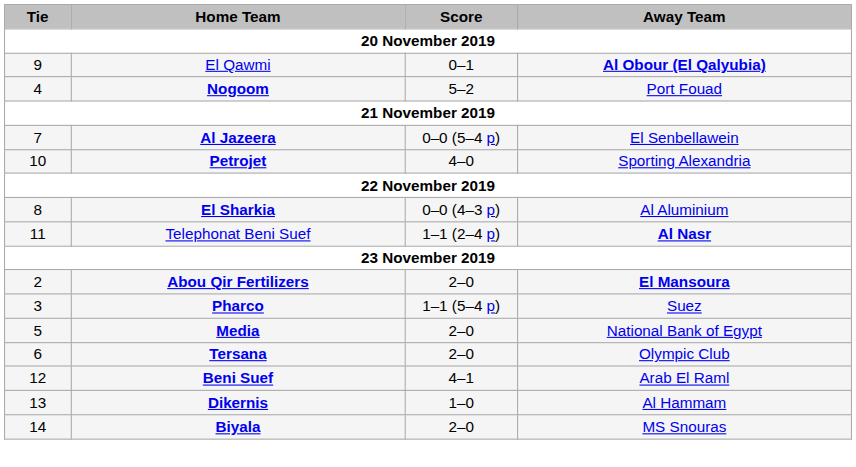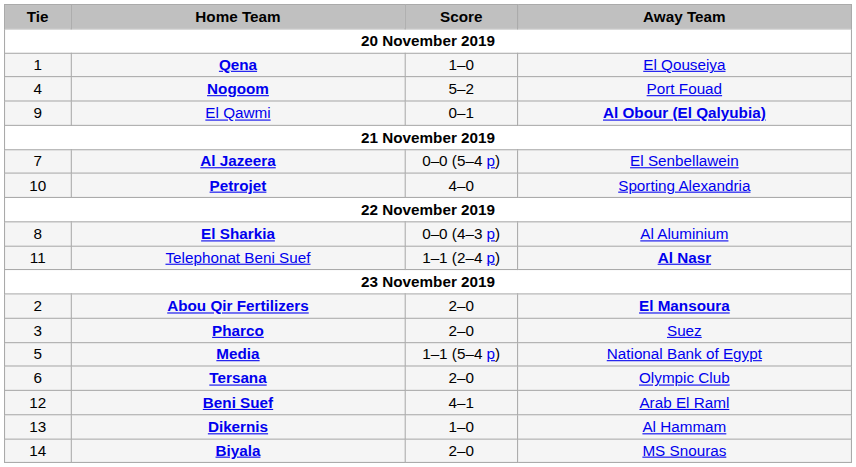 <table class="wikitable" style="width: 800px; height:50px; background:WhiteSmoke; text-align:center; font-size:90%">
 <tr>
 <td scope="col" style="width:  7.25%; background:silver;"><strong>Tie</strong></td>
 <td scope="col" style="width: 36.50%; background:silver;"><strong>Home Team</strong></td>
 <td scope="col" style="width: 12.25%; background:silver;"><strong>Score</strong></td>
 <td scope="col" style="width: 36.50%; background:silver;"><strong>Away Team</strong></td>
 </tr>
 <tr>
 <td colspan=4 style= background:White><strong>20 November 2019</strong></td>
 </tr>
 <tr>
-<td>9</td>
-<td><a href='#'>El Qawmi</a></td>
-<td>0–1</td>
-<td><strong><a href='#'>Al Obour (El Qalyubia)</a></strong></td>
+<td>1</td>
+<td><strong><a href='#'>Qena</a></strong></td>
+<td>1–0</td>
+<td><a href='#'>El Qouseiya</a></td>
 </tr>
 <tr>
 <td>4</td>
 <td><strong><a href='#'>Nogoom</a></strong></td>
 <td>5–2</td>
 <td><a href='#'>Port Fouad</a></td>
+</tr>
+<tr>
+<td>9</td>
+<td><a href='#'>El Qawmi</a></td>
+<td>0–1</td>
+<td><strong><a href='#'>Al Obour (El Qalyubia)</a></strong></td>
 </tr>
 <tr>
 <td colspan=4 style= background:White><strong>21 November 2019</strong></td>
 </tr>
 <tr>
 <td>7</td>
 <td><strong><a href='#'>Al Jazeera</a></strong></td>
 <td>0–0 (5–4 <a href='#'>p</a>)</td>
 <td><a href='#'>El Senbellawein</a></td>
 </tr>
 <tr>
 <td>10</td>
 <td><strong><a href='#'>Petrojet</a></strong></td>
 <td>4–0</td>
 <td><a href='#'>Sporting Alexandria</a></td>
 </tr>
 <tr>
 <td colspan=4 style= background:White><strong>22 November 2019</strong></td>
 </tr>
 <tr>
 <td>8</td>
 <td><strong><a href='#'>El Sharkia</a></strong></td>
 <td>0–0 (4–3 <a href='#'>p</a>)</td>
 <td><a href='#'>Al Aluminium</a></td>
 </tr>
 <tr>
 <td>11</td>
 <td><a href='#'>Telephonat Beni Suef</a></td>
 <td>1–1 (2–4 <a href='#'>p</a>)</td>
 <td><strong><a href='#'>Al Nasr</a></strong></td>
 </tr>
 <tr>
 <td colspan=4 style= background:White><strong>23 November 2019</strong></td>
 </tr>
 <tr>
 <td>2</td>
 <td><strong><a href='#'>Abou Qir Fertilizers</a></strong></td>
 <td>2–0</td>
 <td><strong><a href='#'>El Mansoura</a></strong></td>
 </tr>
 <tr>
 <td>3</td>
 <td><strong><a href='#'>Pharco</a></strong></td>
-<td>1–1 (5–4 <a href='#'>p</a>)</td>
+<td>2–0</td>
 <td><a href='#'>Suez</a></td>
 </tr>
 <tr>
 <td>5</td>
 <td><strong><a href='#'>Media</a></strong></td>
-<td>2–0</td>
+<td>1–1 (5–4 <a href='#'>p</a>)</td>
 <td><a href='#'>National Bank of Egypt</a></td>
 </tr>
 <tr>
 <td>6</td>
 <td><strong><a href='#'>Tersana</a></strong></td>
 <td>2–0</td>
 <td><a href='#'>Olympic Club</a></td>
 </tr>
 <tr>
 <td>12</td>
 <td><strong><a href='#'>Beni Suef</a></strong></td>
 <td>4–1</td>
 <td><a href='#'>Arab El Raml</a></td>
 </tr>
 <tr>
 <td>13</td>
 <td><strong><a href='#'>Dikernis</a></strong></td>
 <td>1–0</td>
 <td><a href='#'>Al Hammam</a></td>
 </tr>
 <tr>
 <td>14</td>
 <td><strong><a href='#'>Biyala</a></strong></td>
 <td>2–0</td>
 <td><a href='#'>MS Snouras</a></td>
 </tr>
 </table>
